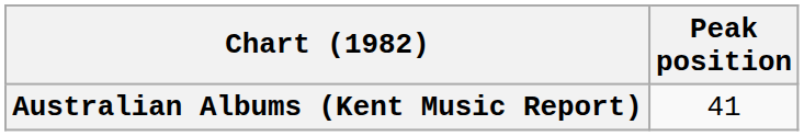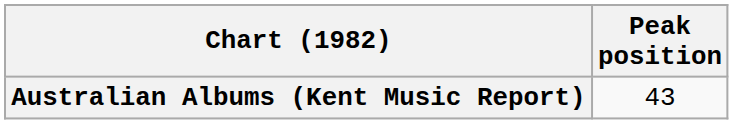 <table class="wikitable sortable plainrowheaders" style="text-align:center">
 <tr>
 <th scope="col">Chart (1982)</th>
 <th scope="col">Peak<br>position</th>
 </tr>
 <tr>
 <th scope="row">Australian Albums (Kent Music Report)</th>
-<td>41</td>
+<td>43</td>
 </tr>
 </table>
